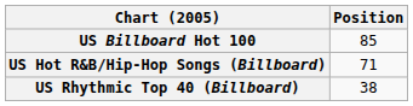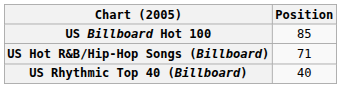 <table class="wikitable sortable plainrowheaders" style="text-align:center">
 <tr>
 <th>Chart (2005)</th>
 <th>Position</th>
 </tr>
 <tr>
 <th scope="row">US <em>Billboard</em> Hot 100</th>
 <td>85</td>
 </tr>
 <tr>
 <th scope="row">US Hot R&B/Hip-Hop Songs (<em>Billboard</em>)</th>
 <td>71</td>
 </tr>
 <tr>
 <th scope="row">US Rhythmic Top 40 (<em>Billboard</em>)</th>
-<td>38</td>
+<td>40</td>
 </tr>
 </table>
